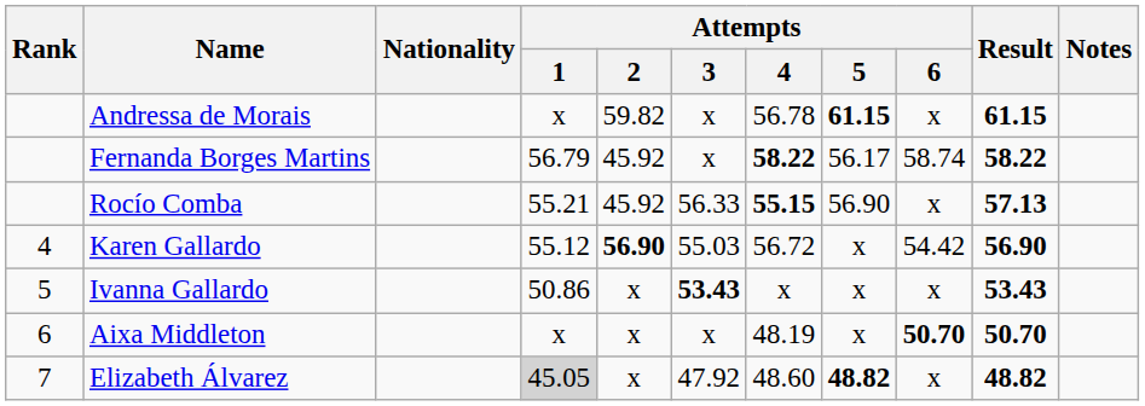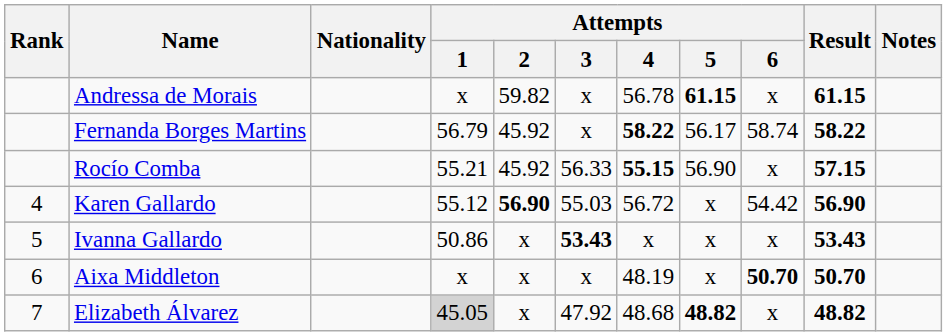 <table class="wikitable sortable" style="text-align:center">
 <tr>
 <th rowspan=2>Rank</th>
 <th rowspan=2>Name</th>
 <th rowspan=2>Nationality</th>
 <th colspan=6>Attempts</th>
 <th rowspan=2>Result</th>
 <th rowspan=2>Notes</th>
 </tr>
 <tr>
 <th>1</th>
 <th>2</th>
 <th>3</th>
 <th>4</th>
 <th>5</th>
 <th>6</th>
 </tr>
 <tr>
 <td align=center></td>
 <td align=left><a href='#'>Andressa de Morais</a></td>
 <td align=left></td>
 <td>x</td>
 <td>59.82</td>
 <td>x</td>
 <td>56.78</td>
 <td><strong>61.15</strong></td>
 <td>x</td>
 <td><strong>61.15</strong></td>
 <td></td>
 </tr>
 <tr>
 <td align=center></td>
 <td align=left><a href='#'>Fernanda Borges Martins</a></td>
 <td align=left></td>
 <td>56.79</td>
 <td>45.92</td>
 <td>x</td>
 <td><strong>58.22</strong></td>
 <td>56.17</td>
 <td>58.74</td>
 <td><strong>58.22</strong></td>
 <td></td>
 </tr>
 <tr>
 <td align=center></td>
 <td align=left><a href='#'>Rocío Comba</a></td>
 <td align=left></td>
 <td>55.21</td>
 <td>45.92</td>
 <td>56.33</td>
 <td><strong>55.15</strong></td>
 <td>56.90</td>
 <td>x</td>
-<td><strong>57.13</strong></td>
+<td><strong>57.15</strong></td>
 <td></td>
 </tr>
 <tr>
 <td align=center>4</td>
 <td align=left><a href='#'>Karen Gallardo</a></td>
 <td align=left></td>
 <td>55.12</td>
 <td><strong>56.90</strong></td>
 <td>55.03</td>
 <td>56.72</td>
 <td>x</td>
 <td>54.42</td>
 <td><strong>56.90</strong></td>
 <td></td>
 </tr>
 <tr>
 <td align=center>5</td>
 <td align=left><a href='#'>Ivanna Gallardo</a></td>
 <td align=left></td>
 <td>50.86</td>
 <td>x</td>
 <td><strong>53.43</strong></td>
 <td>x</td>
 <td>x</td>
 <td>x</td>
 <td><strong>53.43</strong></td>
 <td></td>
 </tr>
 <tr>
 <td align=center>6</td>
 <td align=left><a href='#'>Aixa Middleton</a></td>
 <td align=left></td>
 <td>x</td>
 <td>x</td>
 <td>x</td>
 <td>48.19</td>
 <td>x</td>
 <td><strong>50.70</strong></td>
 <td><strong>50.70</strong></td>
 <td></td>
 </tr>
 <tr>
 <td align=center>7</td>
 <td align=left><a href='#'>Elizabeth Álvarez</a></td>
 <td align=left></td>
 <td style="background: lightgrey;">45.05</td>
 <td>x</td>
 <td>47.92</td>
-<td>48.60</td>
+<td>48.68</td>
 <td><strong>48.82</strong></td>
 <td>x</td>
 <td><strong>48.82</strong></td>
 <td></td>
 </tr>
 </table>
